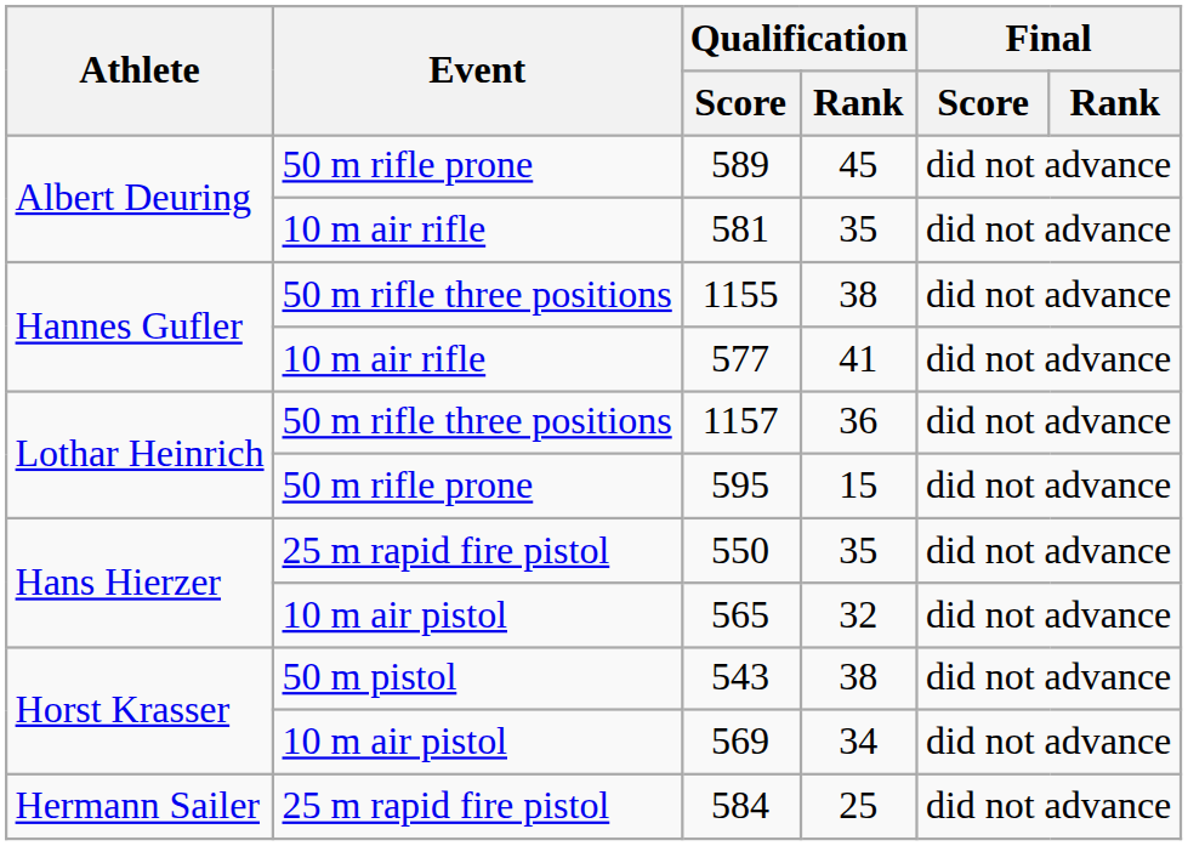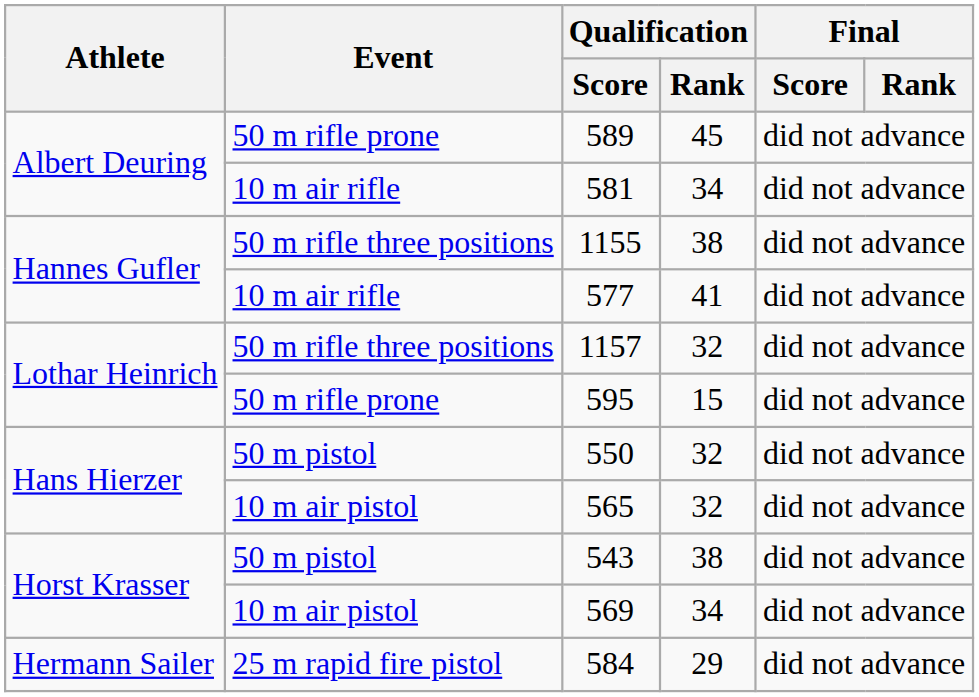 <table class="wikitable" style="font-size:90%">
 <tr>
 <th rowspan="2">Athlete</th>
 <th rowspan="2">Event</th>
 <th colspan="2">Qualification</th>
 <th colspan="2">Final</th>
 </tr>
 <tr>
 <th>Score</th>
 <th>Rank</th>
 <th>Score</th>
 <th>Rank</th>
 </tr>
 <tr>
 <td rowspan=2><a href='#'>Albert Deuring</a></td>
 <td><a href='#'>50 m rifle prone</a></td>
 <td align="center">589</td>
 <td align="center">45</td>
 <td colspan="2"  align="center">did not advance</td>
 </tr>
 <tr>
 <td><a href='#'>10 m air rifle</a></td>
 <td align="center">581</td>
-<td align="center">35</td>
+<td align="center">34</td>
 <td colspan="2"  align="center">did not advance</td>
 </tr>
 <tr>
 <td rowspan=2><a href='#'>Hannes Gufler</a></td>
 <td><a href='#'>50 m rifle three positions</a></td>
 <td align="center">1155</td>
 <td align="center">38</td>
 <td colspan="2"  align="center">did not advance</td>
 </tr>
 <tr>
 <td><a href='#'>10 m air rifle</a></td>
 <td align="center">577</td>
 <td align="center">41</td>
 <td colspan="2"  align="center">did not advance</td>
 </tr>
 <tr>
 <td rowspan=2><a href='#'>Lothar Heinrich</a></td>
 <td><a href='#'>50 m rifle three positions</a></td>
 <td align="center">1157</td>
-<td align="center">36</td>
+<td align="center">32</td>
 <td colspan="2"  align="center">did not advance</td>
 </tr>
 <tr>
 <td><a href='#'>50 m rifle prone</a></td>
 <td align="center">595</td>
 <td align="center">15</td>
 <td colspan="2"  align="center">did not advance</td>
 </tr>
 <tr>
 <td rowspan=2><a href='#'>Hans Hierzer</a></td>
-<td><a href='#'>25 m rapid fire pistol</a></td>
+<td><a href='#'>50 m pistol</a></td>
 <td align="center">550</td>
-<td align="center">35</td>
+<td align="center">32</td>
 <td colspan="2"  align="center">did not advance</td>
 </tr>
 <tr>
 <td><a href='#'>10 m air pistol</a></td>
 <td align="center">565</td>
 <td align="center">32</td>
 <td colspan="2"  align="center">did not advance</td>
 </tr>
 <tr>
 <td rowspan=2><a href='#'>Horst Krasser</a></td>
 <td><a href='#'>50 m pistol</a></td>
 <td align="center">543</td>
 <td align="center">38</td>
 <td colspan="2"  align="center">did not advance</td>
 </tr>
 <tr>
 <td><a href='#'>10 m air pistol</a></td>
 <td align="center">569</td>
 <td align="center">34</td>
 <td colspan="2"  align="center">did not advance</td>
 </tr>
 <tr>
 <td><a href='#'>Hermann Sailer</a></td>
 <td><a href='#'>25 m rapid fire pistol</a></td>
 <td align="center">584</td>
-<td align="center">25</td>
+<td align="center">29</td>
 <td colspan="2"  align="center">did not advance</td>
 </tr>
 </table>
